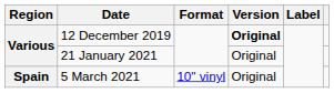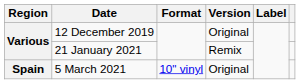 <table class="wikitable sortable plainrowheaders">
 <tr>
 <th scope="col">Region</th>
 <th scope="col">Date</th>
 <th scope="col">Format</th>
 <th scope="col">Version</th>
 <th scope="col">Label</th>
 <th scope="col" class="unsortable"></th>
 </tr>
 <tr>
 <th scope="row" rowspan="2">Various</th>
 <td>12 December 2019</td>
 <td rowspan="2"></td>
-<td><strong>Original</strong></td>
+<td>Original</td>
 <td rowspan="3"></td>
 <td style="text-align:center"></td>
 </tr>
 <tr>
 <td>21 January 2021</td>
-<td>Original</td>
+<td>Remix</td>
 <td style="text-align:center"></td>
 </tr>
 <tr>
 <th scope="row">Spain</th>
 <td>5 March 2021</td>
 <td><a href='#'>10" vinyl</a></td>
 <td>Original</td>
 <td style="text-align:center"></td>
 </tr>
 </table>
